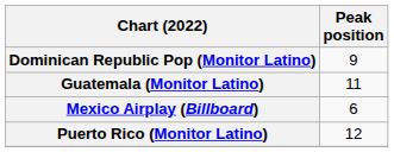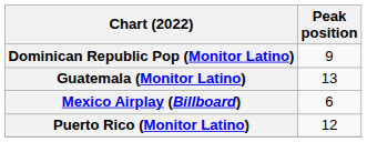 <table class="wikitable sortable plainrowheaders" style="text-align:center">
 <tr>
 <th scope="col">Chart (2022)</th>
 <th scope="col">Peak<br>position</th>
 </tr>
 <tr>
 <th scope="row">Dominican Republic Pop (<a href='#'>Monitor Latino</a>)</th>
 <td>9</td>
 </tr>
 <tr>
 <th scope="row">Guatemala (<a href='#'>Monitor Latino</a>)</th>
-<td>11</td>
+<td>13</td>
 </tr>
 <tr>
 <th scope="row"><a href='#'>Mexico Airplay</a> (<em><a href='#'>Billboard</a></em>)</th>
 <td>6</td>
 </tr>
 <tr>
 <th scope="row">Puerto Rico (<a href='#'>Monitor Latino</a>)</th>
 <td>12</td>
 </tr>
 <tr>
 </tr>
 <tr>
 </tr>
 <tr>
 </tr>
 <tr>
 </tr>
 </table>
